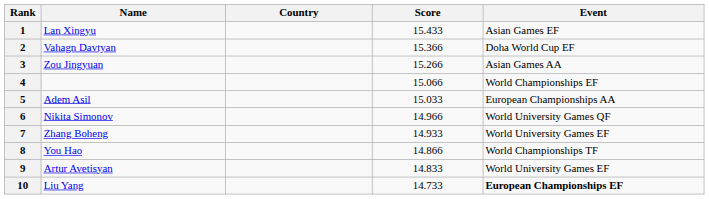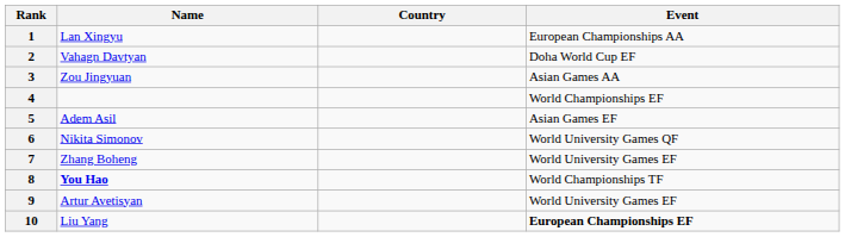 <table class="wikitable sortable" style="width:65%;">
 <tr>
 <th style="text-align:center; width:5%;">Rank</th>
 <th style="text-align:center; width:25%;">Name</th>
 <th style="text-align:center; width:20%;">Country</th>
-<th style="text-align:center; width:15%;">Score</th>
 <th style="text-align:center; width:30%;">Event</th>
 </tr>
 <tr>
 <th>1</th>
 <td><a href='#'>Lan Xingyu</a></td>
 <td></td>
-<td align="center">15.433</td>
-<td>Asian Games EF</td>
+<td>European Championships AA</td>
 </tr>
 <tr>
 <th>2</th>
 <td><a href='#'>Vahagn Davtyan</a></td>
 <td></td>
-<td align="center">15.366</td>
 <td>Doha World Cup EF</td>
 </tr>
 <tr>
 <th>3</th>
 <td><a href='#'>Zou Jingyuan</a></td>
 <td></td>
-<td align="center">15.266</td>
 <td>Asian Games AA</td>
 </tr>
 <tr>
 <th>4</th>
 <td></td>
 <td></td>
-<td align="center">15.066</td>
 <td>World Championships EF</td>
 </tr>
 <tr>
 <th>5</th>
 <td><a href='#'>Adem Asil</a></td>
 <td></td>
-<td align="center">15.033</td>
-<td>European Championships AA</td>
+<td>Asian Games EF</td>
 </tr>
 <tr>
 <th>6</th>
 <td><a href='#'>Nikita Simonov</a></td>
 <td></td>
-<td align="center">14.966</td>
 <td>World University Games QF</td>
 </tr>
 <tr>
 <th>7</th>
 <td><a href='#'>Zhang Boheng</a></td>
 <td></td>
-<td align="center">14.933</td>
 <td>World University Games EF</td>
 </tr>
 <tr>
 <th>8</th>
-<td><a href='#'>You Hao</a></td>
+<td><strong><a href='#'>You Hao</a></strong></td>
 <td></td>
-<td align="center">14.866</td>
 <td>World Championships TF</td>
 </tr>
 <tr>
 <th>9</th>
 <td><a href='#'>Artur Avetisyan</a></td>
 <td></td>
-<td align="center">14.833</td>
 <td>World University Games EF</td>
 </tr>
 <tr>
 <th>10</th>
 <td><a href='#'>Liu Yang</a></td>
 <td></td>
-<td align="center">14.733</td>
 <td><strong>European Championships EF</strong></td>
 </tr>
 </table>
